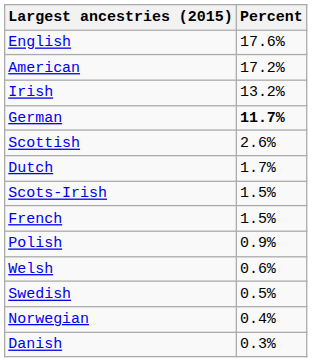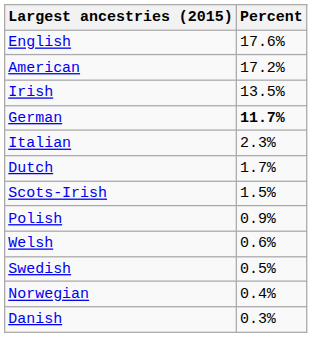 <table class="wikitable sortable collapsible" style="font-size: 90%;">
 <tr>
 <th>Largest ancestries (2015)</th>
 <th>Percent</th>
 </tr>
 <tr>
 <td><a href='#'>English</a> </td>
 <td>17.6%</td>
 </tr>
 <tr>
 <td><a href='#'>American</a> </td>
 <td>17.2%</td>
 </tr>
 <tr>
 <td><a href='#'>Irish</a> </td>
-<td>13.2%</td>
+<td>13.5%</td>
 </tr>
 <tr>
 <td><a href='#'>German</a> </td>
 <td><strong>11.7%</strong></td>
 </tr>
 <tr>
-<td><a href='#'>Scottish</a> </td>
-<td>2.6%</td>
+<td><a href='#'>Italian</a> </td>
+<td>2.3%</td>
 </tr>
 <tr>
 <td><a href='#'>Dutch</a> </td>
 <td>1.7%</td>
 </tr>
 <tr>
 <td><a href='#'>Scots-Irish</a> </td>
-<td>1.5%</td>
-</tr>
-<tr>
-<td><a href='#'>French</a> </td>
 <td>1.5%</td>
 </tr>
 <tr>
 <td><a href='#'>Polish</a> </td>
 <td>0.9%</td>
 </tr>
 <tr>
 <td><a href='#'>Welsh</a> </td>
 <td>0.6%</td>
 </tr>
 <tr>
 <td><a href='#'>Swedish</a> </td>
 <td>0.5%</td>
 </tr>
 <tr>
 <td><a href='#'>Norwegian</a> </td>
 <td>0.4%</td>
 </tr>
 <tr>
 <td><a href='#'>Danish</a> </td>
 <td>0.3%</td>
 </tr>
 </table>
